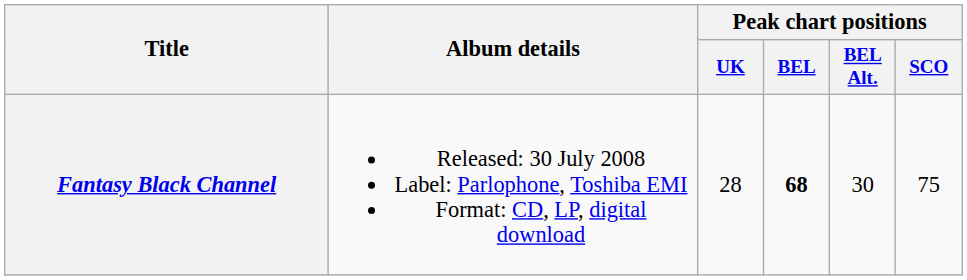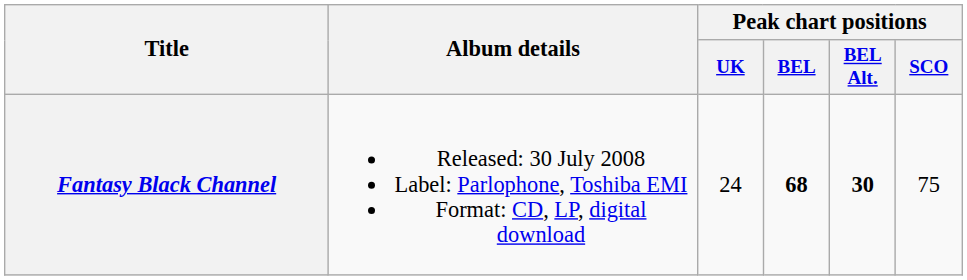 <table class="wikitable plainrowheaders" style="text-align:center;" border="1">
 <tr>
 <th scope="col" rowspan="2" style="width:14em;">Title</th>
 <th scope="col" rowspan="2" style="width:16em;">Album details</th>
 <th scope="col" colspan="4">Peak chart positions</th>
 </tr>
 <tr>
 <th scope="col" style="width:3em;font-size:85%;"><a href='#'>UK</a><br></th>
 <th scope="col" style="width:3em;font-size:85%;"><a href='#'>BEL</a><br></th>
 <th scope="col" style="width:3em;font-size:85%;"><a href='#'>BEL<br>Alt.</a><br></th>
 <th scope="col" style="width:3em;font-size:85%;"><a href='#'>SCO</a><br></th>
 </tr>
 <tr>
 <th scope="row"><em><a href='#'>Fantasy Black Channel</a></em></th>
 <td><br><ul><li>Released: 30 July 2008</li><li>Label: <a href='#'>Parlophone</a>, <a href='#'>Toshiba EMI</a></li><li>Format: <a href='#'>CD</a>, <a href='#'>LP</a>, <a href='#'>digital download</a></li></ul></td>
-<td>28</td>
+<td>24</td>
 <td><strong>68</strong></td>
-<td>30</td>
+<td><strong>30</strong></td>
 <td>75</td>
 </tr>
 </table>
